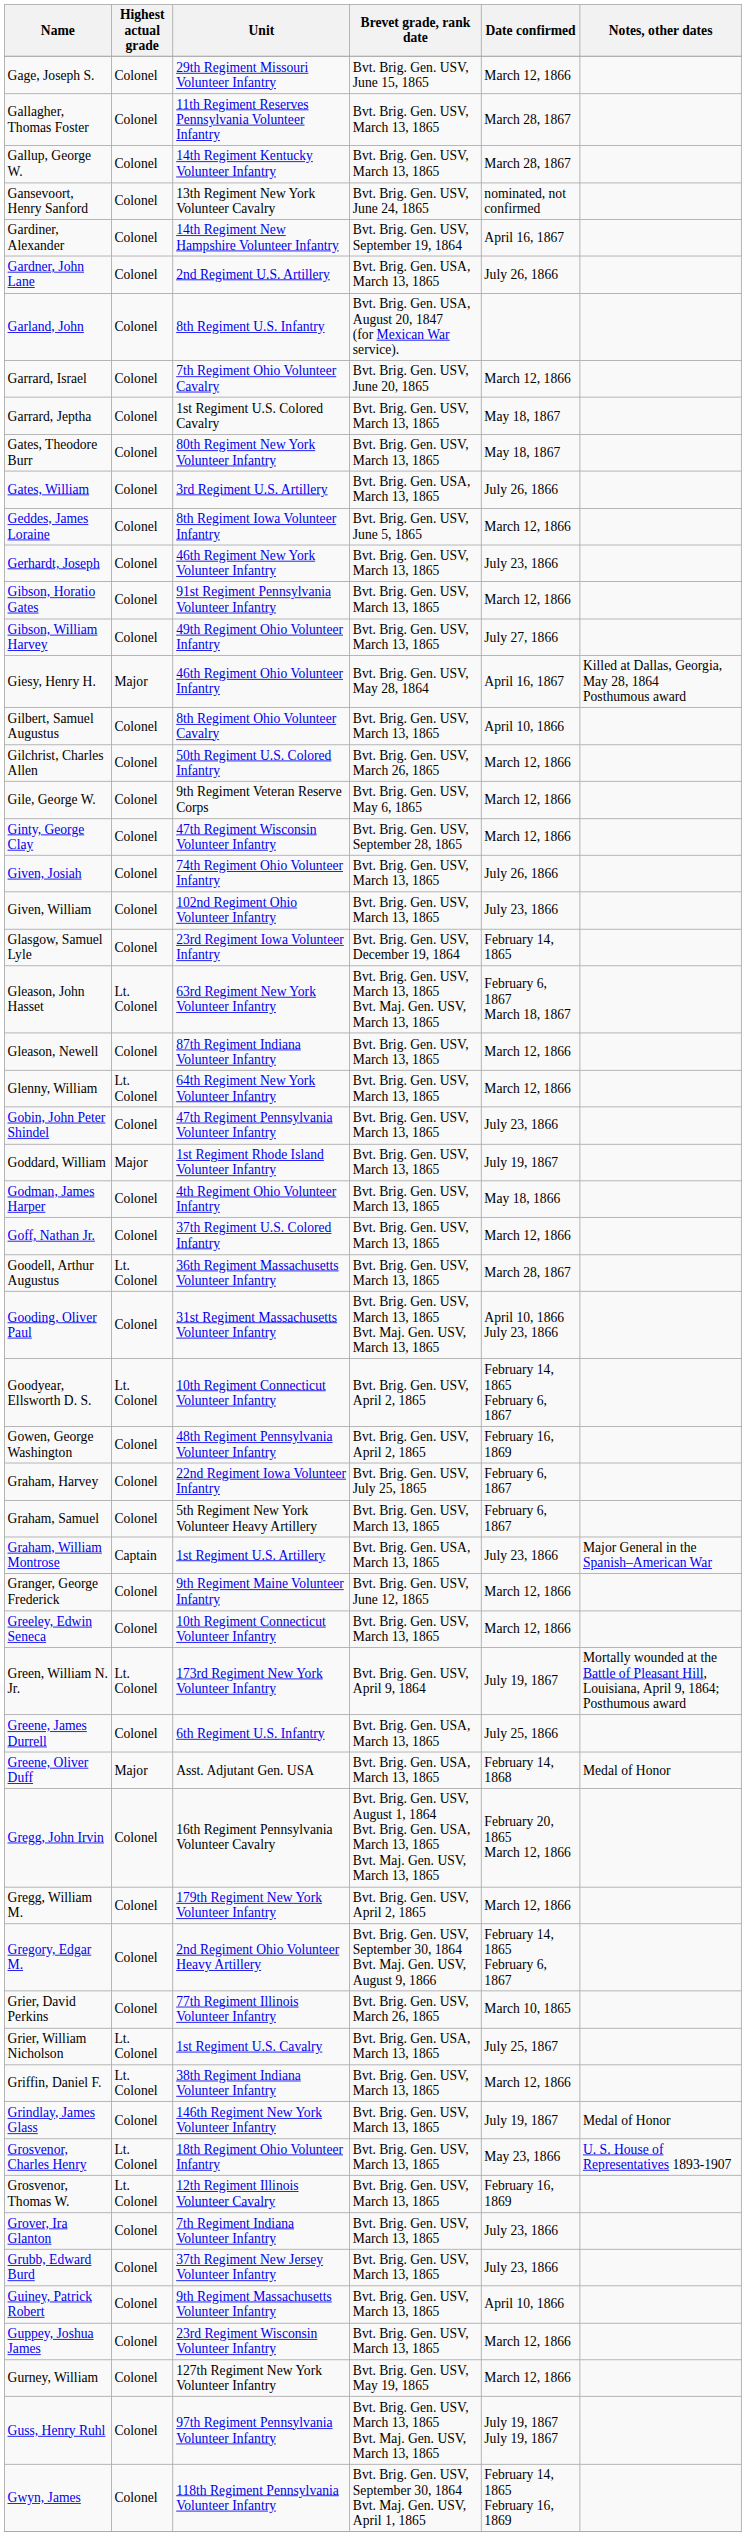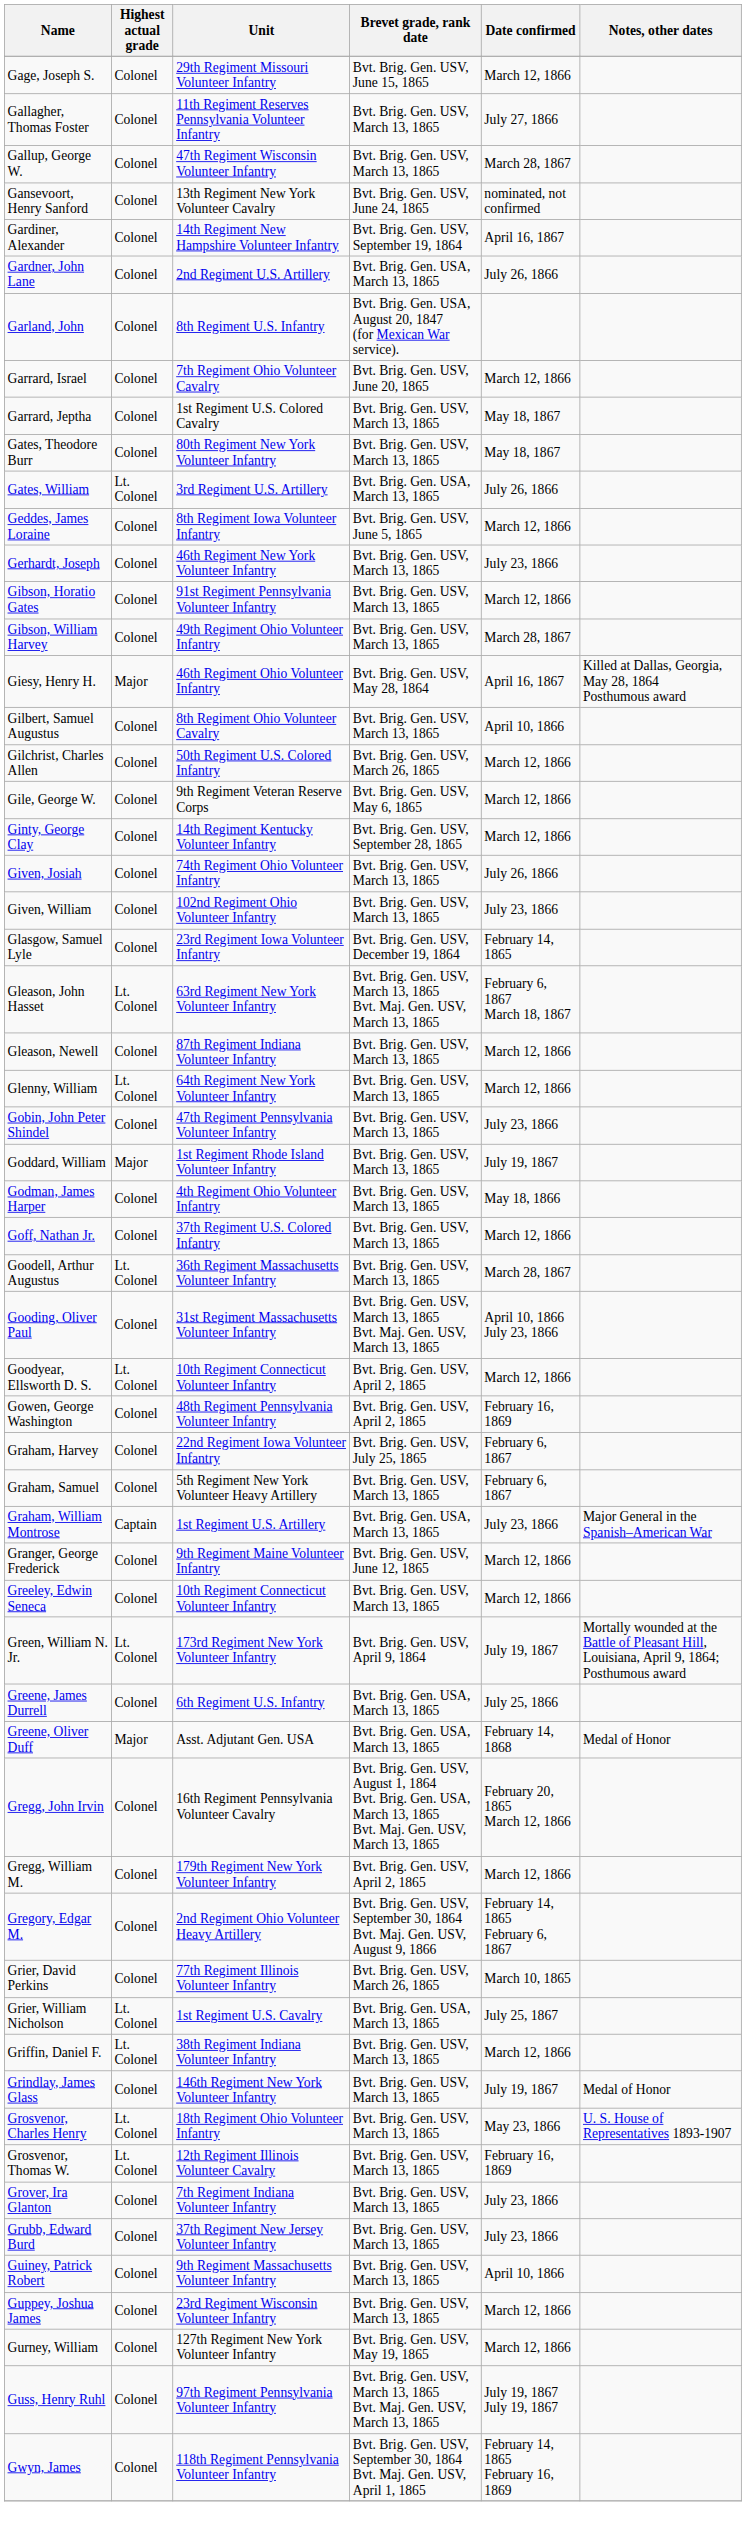 <table class="wikitable sortable">
 <tr>
 <th class="unsortable">Name</th>
 <th>Highest<br>actual grade</th>
 <th>Unit</th>
 <th>Brevet grade, rank date</th>
 <th>Date confirmed</th>
 <th class="unsortable">Notes, other dates</th>
 </tr>
 <tr>
 </tr>
 <tr>
 <td>Gage, Joseph S.</td>
 <td>Colonel</td>
 <td><a href='#'>29th Regiment Missouri Volunteer Infantry</a></td>
 <td>Bvt. Brig. Gen. USV, June 15, 1865</td>
 <td>March 12, 1866</td>
 <td></td>
 </tr>
 <tr>
 <td>Gallagher, Thomas Foster</td>
 <td>Colonel</td>
 <td><a href='#'>11th Regiment Reserves Pennsylvania Volunteer Infantry</a></td>
 <td>Bvt. Brig. Gen. USV, March 13, 1865</td>
-<td>March 28, 1867</td>
+<td>July 27, 1866</td>
 <td></td>
 </tr>
 <tr>
 <td>Gallup, George W.</td>
 <td>Colonel</td>
-<td><a href='#'>14th Regiment Kentucky Volunteer Infantry</a></td>
+<td><a href='#'>47th Regiment Wisconsin Volunteer Infantry</a></td>
 <td>Bvt. Brig. Gen. USV, March 13, 1865</td>
 <td>March 28, 1867</td>
 <td></td>
 </tr>
 <tr>
 <td>Gansevoort, Henry Sanford</td>
 <td>Colonel</td>
 <td>13th Regiment New York Volunteer Cavalry</td>
 <td>Bvt. Brig. Gen. USV, June 24, 1865</td>
 <td>nominated, not confirmed</td>
 <td></td>
 </tr>
 <tr>
 <td>Gardiner, Alexander</td>
 <td>Colonel</td>
 <td><a href='#'>14th Regiment New Hampshire Volunteer Infantry</a></td>
 <td>Bvt. Brig. Gen. USV, September 19, 1864</td>
 <td>April 16, 1867</td>
 <td></td>
 </tr>
 <tr>
 <td><a href='#'>Gardner, John Lane</a></td>
 <td>Colonel</td>
 <td><a href='#'>2nd Regiment U.S. Artillery</a></td>
 <td>Bvt. Brig. Gen. USA, March 13, 1865</td>
 <td>July 26, 1866</td>
 <td></td>
 </tr>
 <tr>
 <td><a href='#'>Garland, John</a></td>
 <td>Colonel</td>
 <td><a href='#'>8th Regiment U.S. Infantry</a></td>
 <td>Bvt. Brig. Gen. USA, August 20, 1847<br>(for <a href='#'>Mexican War</a> service).</td>
 <td></td>
 <td></td>
 </tr>
 <tr>
 <td>Garrard, Israel</td>
 <td>Colonel</td>
 <td><a href='#'>7th Regiment Ohio Volunteer Cavalry</a></td>
 <td>Bvt. Brig. Gen. USV, June 20, 1865</td>
 <td>March 12, 1866</td>
 <td></td>
 </tr>
 <tr>
 <td>Garrard, Jeptha</td>
 <td>Colonel</td>
 <td>1st Regiment U.S. Colored Cavalry</td>
 <td>Bvt. Brig. Gen. USV, March 13, 1865</td>
 <td>May 18, 1867</td>
 <td></td>
 </tr>
 <tr>
 <td>Gates, Theodore Burr</td>
 <td>Colonel</td>
 <td><a href='#'>80th Regiment New York Volunteer Infantry</a></td>
 <td>Bvt. Brig. Gen. USV, March 13, 1865</td>
 <td>May 18, 1867</td>
 <td></td>
 </tr>
 <tr>
 <td><a href='#'>Gates, William</a></td>
-<td>Colonel</td>
+<td>Lt. Colonel</td>
 <td><a href='#'>3rd Regiment U.S. Artillery</a></td>
 <td>Bvt. Brig. Gen. USA, March 13, 1865</td>
 <td>July 26, 1866</td>
 <td></td>
 </tr>
 <tr>
 <td><a href='#'>Geddes, James Loraine</a></td>
 <td>Colonel</td>
 <td><a href='#'>8th Regiment Iowa Volunteer Infantry</a></td>
 <td>Bvt. Brig. Gen. USV, June 5, 1865</td>
 <td>March 12, 1866</td>
 <td></td>
 </tr>
 <tr>
 <td><a href='#'>Gerhardt, Joseph</a></td>
 <td>Colonel</td>
 <td><a href='#'>46th Regiment New York Volunteer Infantry</a></td>
 <td>Bvt. Brig. Gen. USV, March 13, 1865</td>
 <td>July 23, 1866</td>
 <td></td>
 </tr>
 <tr>
 <td><a href='#'>Gibson, Horatio Gates</a></td>
 <td>Colonel</td>
 <td><a href='#'>91st Regiment Pennsylvania Volunteer Infantry</a></td>
 <td>Bvt. Brig. Gen. USV, March 13, 1865</td>
 <td>March 12, 1866</td>
 <td></td>
 </tr>
 <tr>
 <td><a href='#'>Gibson, William Harvey</a></td>
 <td>Colonel</td>
 <td><a href='#'>49th Regiment Ohio Volunteer Infantry</a></td>
 <td>Bvt. Brig. Gen. USV, March 13, 1865</td>
-<td>July 27, 1866</td>
+<td>March 28, 1867</td>
 <td></td>
 </tr>
 <tr>
 <td>Giesy, Henry H.</td>
 <td>Major</td>
 <td><a href='#'>46th Regiment Ohio Volunteer Infantry</a></td>
 <td>Bvt. Brig. Gen. USV, May 28, 1864</td>
 <td>April 16, 1867</td>
 <td>Killed at Dallas, Georgia, May 28, 1864<br>Posthumous award</td>
 </tr>
 <tr>
 <td>Gilbert, Samuel Augustus</td>
 <td>Colonel</td>
 <td><a href='#'>8th Regiment Ohio Volunteer Cavalry</a></td>
 <td>Bvt. Brig. Gen. USV, March 13, 1865</td>
 <td>April 10, 1866</td>
 <td></td>
 </tr>
 <tr>
 <td>Gilchrist, Charles Allen</td>
 <td>Colonel</td>
 <td><a href='#'>50th Regiment U.S. Colored Infantry</a></td>
 <td>Bvt. Brig. Gen. USV, March 26, 1865</td>
 <td>March 12, 1866</td>
 <td></td>
 </tr>
 <tr>
 <td>Gile, George W.</td>
 <td>Colonel</td>
 <td>9th Regiment Veteran Reserve Corps</td>
 <td>Bvt. Brig. Gen. USV, May 6, 1865</td>
 <td>March 12, 1866</td>
 <td></td>
 </tr>
 <tr>
 <td><a href='#'>Ginty, George Clay</a></td>
 <td>Colonel</td>
-<td><a href='#'>47th Regiment Wisconsin Volunteer Infantry</a></td>
+<td><a href='#'>14th Regiment Kentucky Volunteer Infantry</a></td>
 <td>Bvt. Brig. Gen. USV, September 28, 1865</td>
 <td>March 12, 1866</td>
 <td></td>
 </tr>
 <tr>
 <td><a href='#'>Given, Josiah</a></td>
 <td>Colonel</td>
 <td><a href='#'>74th Regiment Ohio Volunteer Infantry</a></td>
 <td>Bvt. Brig. Gen. USV, March 13, 1865</td>
 <td>July 26, 1866</td>
 <td></td>
 </tr>
 <tr>
 <td>Given, William</td>
 <td>Colonel</td>
 <td><a href='#'>102nd Regiment Ohio Volunteer Infantry</a></td>
 <td>Bvt. Brig. Gen. USV, March 13, 1865</td>
 <td>July 23, 1866</td>
 <td></td>
 </tr>
 <tr>
 <td>Glasgow, Samuel Lyle</td>
 <td>Colonel</td>
 <td><a href='#'>23rd Regiment Iowa Volunteer Infantry</a></td>
 <td>Bvt. Brig. Gen. USV, December 19, 1864</td>
 <td>February 14, 1865</td>
 <td></td>
 </tr>
 <tr>
 <td>Gleason, John Hasset</td>
 <td>Lt. Colonel</td>
 <td><a href='#'>63rd Regiment New York Volunteer Infantry</a></td>
 <td>Bvt. Brig. Gen. USV, March 13, 1865<br>Bvt. Maj. Gen. USV, March 13, 1865</td>
 <td>February 6, 1867<br>March 18, 1867</td>
 <td></td>
 </tr>
 <tr>
 <td>Gleason, Newell</td>
 <td>Colonel</td>
 <td><a href='#'>87th Regiment Indiana Volunteer Infantry</a></td>
 <td>Bvt. Brig. Gen. USV, March 13, 1865</td>
 <td>March 12, 1866</td>
 <td></td>
 </tr>
 <tr>
 <td>Glenny, William</td>
 <td>Lt. Colonel</td>
 <td><a href='#'>64th Regiment New York Volunteer Infantry</a></td>
 <td>Bvt. Brig. Gen. USV, March 13, 1865</td>
 <td>March 12, 1866</td>
 <td></td>
 </tr>
 <tr>
 <td><a href='#'>Gobin, John Peter Shindel</a></td>
 <td>Colonel</td>
 <td><a href='#'>47th Regiment Pennsylvania Volunteer Infantry</a></td>
 <td>Bvt. Brig. Gen. USV, March 13, 1865</td>
 <td>July 23, 1866</td>
 <td></td>
 </tr>
 <tr>
 <td>Goddard, William</td>
 <td>Major</td>
 <td><a href='#'>1st Regiment Rhode Island Volunteer Infantry</a></td>
 <td>Bvt. Brig. Gen. USV, March 13, 1865</td>
 <td>July 19, 1867</td>
 <td></td>
 </tr>
 <tr>
 <td><a href='#'>Godman, James Harper</a></td>
 <td>Colonel</td>
 <td><a href='#'>4th Regiment Ohio Volunteer Infantry</a></td>
 <td>Bvt. Brig. Gen. USV, March 13, 1865</td>
 <td>May 18, 1866</td>
 <td></td>
 </tr>
 <tr>
 <td><a href='#'>Goff, Nathan Jr.</a></td>
 <td>Colonel</td>
 <td><a href='#'>37th Regiment U.S. Colored Infantry</a></td>
 <td>Bvt. Brig. Gen. USV, March 13, 1865</td>
 <td>March 12, 1866</td>
 <td></td>
 </tr>
 <tr>
 <td>Goodell, Arthur Augustus</td>
 <td>Lt. Colonel</td>
 <td><a href='#'>36th Regiment Massachusetts Volunteer Infantry</a></td>
 <td>Bvt. Brig. Gen. USV, March 13, 1865</td>
 <td>March 28, 1867</td>
 <td></td>
 </tr>
 <tr>
 <td><a href='#'>Gooding, Oliver Paul</a></td>
 <td>Colonel</td>
 <td><a href='#'>31st Regiment Massachusetts Volunteer Infantry</a></td>
 <td>Bvt. Brig. Gen. USV, March 13, 1865<br>Bvt. Maj. Gen. USV, March 13, 1865</td>
 <td>April 10, 1866<br>July 23, 1866</td>
 <td></td>
 </tr>
 <tr>
 <td>Goodyear, Ellsworth D. S.</td>
 <td>Lt. Colonel</td>
 <td><a href='#'>10th Regiment Connecticut Volunteer Infantry</a></td>
 <td>Bvt. Brig. Gen. USV, April 2, 1865</td>
-<td>February 14, 1865<br>February 6, 1867</td>
+<td>March 12, 1866</td>
 <td></td>
 </tr>
 <tr>
 <td>Gowen, George Washington</td>
 <td>Colonel</td>
 <td><a href='#'>48th Regiment Pennsylvania Volunteer Infantry</a></td>
 <td>Bvt. Brig. Gen. USV, April 2, 1865</td>
 <td>February 16, 1869</td>
 <td></td>
 </tr>
 <tr>
 <td>Graham, Harvey</td>
 <td>Colonel</td>
 <td><a href='#'>22nd Regiment Iowa Volunteer Infantry</a></td>
 <td>Bvt. Brig. Gen. USV, July 25, 1865</td>
 <td>February 6, 1867</td>
 <td></td>
 </tr>
 <tr>
 <td>Graham, Samuel</td>
 <td>Colonel</td>
 <td>5th Regiment New York Volunteer Heavy Artillery</td>
 <td>Bvt. Brig. Gen. USV, March 13, 1865</td>
 <td>February 6, 1867</td>
 <td></td>
 </tr>
 <tr>
 <td><a href='#'>Graham, William Montrose</a></td>
 <td>Captain</td>
 <td><a href='#'>1st Regiment U.S. Artillery</a></td>
 <td>Bvt. Brig. Gen. USA, March 13, 1865</td>
 <td>July 23, 1866</td>
 <td>Major General in the <a href='#'>Spanish–American War</a></td>
 </tr>
 <tr>
 <td>Granger, George Frederick</td>
 <td>Colonel</td>
 <td><a href='#'>9th Regiment Maine Volunteer Infantry</a></td>
 <td>Bvt. Brig. Gen. USV, June 12, 1865</td>
 <td>March 12, 1866</td>
 <td></td>
 </tr>
 <tr>
 <td><a href='#'>Greeley, Edwin Seneca</a></td>
 <td>Colonel</td>
 <td><a href='#'>10th Regiment Connecticut Volunteer Infantry</a></td>
 <td>Bvt. Brig. Gen. USV, March 13, 1865</td>
 <td>March 12, 1866</td>
 <td></td>
 </tr>
 <tr>
 <td>Green, William N. Jr.</td>
 <td>Lt. Colonel</td>
 <td><a href='#'>173rd Regiment New York Volunteer Infantry</a></td>
 <td>Bvt. Brig. Gen. USV, April 9, 1864</td>
 <td>July 19, 1867</td>
 <td>Mortally wounded at the <a href='#'>Battle of Pleasant Hill</a>,<br>Louisiana, April 9, 1864; Posthumous award</td>
 </tr>
 <tr>
 <td><a href='#'>Greene, James Durrell</a></td>
 <td>Colonel</td>
 <td><a href='#'>6th Regiment U.S. Infantry</a></td>
 <td>Bvt. Brig. Gen. USA, March 13, 1865</td>
 <td>July 25, 1866</td>
 <td></td>
 </tr>
 <tr>
 <td><a href='#'>Greene, Oliver Duff</a></td>
 <td>Major</td>
 <td>Asst. Adjutant Gen. USA</td>
 <td>Bvt. Brig. Gen. USA, March 13, 1865</td>
 <td>February 14, 1868</td>
 <td>Medal of Honor</td>
 </tr>
 <tr>
 <td><a href='#'>Gregg, John Irvin</a></td>
 <td>Colonel</td>
 <td>16th Regiment Pennsylvania Volunteer Cavalry</td>
 <td>Bvt. Brig. Gen. USV, August 1, 1864<br>Bvt. Brig. Gen. USA, March 13, 1865<br>Bvt. Maj. Gen. USV, March 13, 1865</td>
 <td>February 20, 1865<br>March 12, 1866</td>
 <td></td>
 </tr>
 <tr>
 <td>Gregg, William M.</td>
 <td>Colonel</td>
 <td><a href='#'>179th Regiment New York Volunteer Infantry</a></td>
 <td>Bvt. Brig. Gen. USV, April 2, 1865</td>
 <td>March 12, 1866</td>
 <td></td>
 </tr>
 <tr>
 <td><a href='#'>Gregory, Edgar M.</a></td>
 <td>Colonel</td>
 <td><a href='#'>2nd Regiment Ohio Volunteer Heavy Artillery</a></td>
 <td>Bvt. Brig. Gen. USV, September 30, 1864<br>Bvt. Maj. Gen. USV, August 9, 1866</td>
 <td>February 14, 1865<br>February 6, 1867</td>
 <td></td>
 </tr>
 <tr>
 <td>Grier, David Perkins</td>
 <td>Colonel</td>
 <td><a href='#'>77th Regiment Illinois Volunteer Infantry</a></td>
 <td>Bvt. Brig. Gen. USV, March 26, 1865</td>
 <td>March 10, 1865</td>
 <td></td>
 </tr>
 <tr>
 <td>Grier, William Nicholson</td>
 <td>Lt. Colonel</td>
 <td><a href='#'>1st Regiment U.S. Cavalry</a></td>
 <td>Bvt. Brig. Gen. USA, March 13, 1865</td>
 <td>July 25, 1867</td>
 <td></td>
 </tr>
 <tr>
 <td>Griffin, Daniel F.</td>
 <td>Lt. Colonel</td>
 <td><a href='#'>38th Regiment Indiana Volunteer Infantry</a></td>
 <td>Bvt. Brig. Gen. USV, March 13, 1865</td>
 <td>March 12, 1866</td>
 <td></td>
 </tr>
 <tr>
 <td><a href='#'>Grindlay, James Glass</a></td>
 <td>Colonel</td>
 <td><a href='#'>146th Regiment New York Volunteer Infantry</a></td>
 <td>Bvt. Brig. Gen. USV, March 13, 1865</td>
 <td>July 19, 1867</td>
 <td>Medal of Honor</td>
 </tr>
 <tr>
 <td><a href='#'>Grosvenor, Charles Henry</a></td>
 <td>Lt. Colonel</td>
 <td><a href='#'>18th Regiment Ohio Volunteer Infantry</a></td>
 <td>Bvt. Brig. Gen. USV, March 13, 1865</td>
 <td>May 23, 1866</td>
 <td><a href='#'>U. S. House of Representatives</a> 1893-1907</td>
 </tr>
 <tr>
 <td>Grosvenor, Thomas W.</td>
 <td>Lt. Colonel</td>
 <td><a href='#'>12th Regiment Illinois Volunteer Cavalry</a></td>
 <td>Bvt. Brig. Gen. USV, March 13, 1865</td>
 <td>February 16, 1869</td>
 <td></td>
 </tr>
 <tr>
 <td><a href='#'>Grover, Ira Glanton</a></td>
 <td>Colonel</td>
 <td><a href='#'>7th Regiment Indiana Volunteer Infantry</a></td>
 <td>Bvt. Brig. Gen. USV, March 13, 1865</td>
 <td>July 23, 1866</td>
 <td></td>
 </tr>
 <tr>
 <td><a href='#'>Grubb, Edward Burd</a></td>
 <td>Colonel</td>
 <td><a href='#'>37th Regiment New Jersey Volunteer Infantry</a></td>
 <td>Bvt. Brig. Gen. USV, March 13, 1865</td>
 <td>July 23, 1866</td>
 <td></td>
 </tr>
 <tr>
 <td><a href='#'>Guiney, Patrick Robert</a></td>
 <td>Colonel</td>
 <td><a href='#'>9th Regiment Massachusetts Volunteer Infantry</a></td>
 <td>Bvt. Brig. Gen. USV, March 13, 1865</td>
 <td>April 10, 1866</td>
 <td></td>
 </tr>
 <tr>
 <td><a href='#'>Guppey, Joshua James</a></td>
 <td>Colonel</td>
 <td><a href='#'>23rd Regiment Wisconsin Volunteer Infantry</a></td>
 <td>Bvt. Brig. Gen. USV, March 13, 1865</td>
 <td>March 12, 1866</td>
 <td></td>
 </tr>
 <tr>
 <td>Gurney, William</td>
 <td>Colonel</td>
 <td>127th Regiment New York Volunteer Infantry</td>
 <td>Bvt. Brig. Gen. USV, May 19, 1865</td>
 <td>March 12, 1866</td>
 <td></td>
 </tr>
 <tr>
 <td><a href='#'>Guss, Henry Ruhl</a></td>
 <td>Colonel</td>
 <td><a href='#'>97th Regiment Pennsylvania Volunteer Infantry</a></td>
 <td>Bvt. Brig. Gen. USV, March 13, 1865<br>Bvt. Maj. Gen. USV, March 13, 1865</td>
 <td>July 19, 1867<br>July 19, 1867</td>
 <td></td>
 </tr>
 <tr>
 <td><a href='#'>Gwyn, James</a></td>
 <td>Colonel</td>
 <td><a href='#'>118th Regiment Pennsylvania Volunteer Infantry</a></td>
 <td>Bvt. Brig. Gen. USV, September 30, 1864<br>Bvt. Maj. Gen. USV, April 1, 1865</td>
 <td>February 14, 1865<br>February 16, 1869</td>
 <td></td>
 </tr>
 <tr>
 </tr>
 </table>
